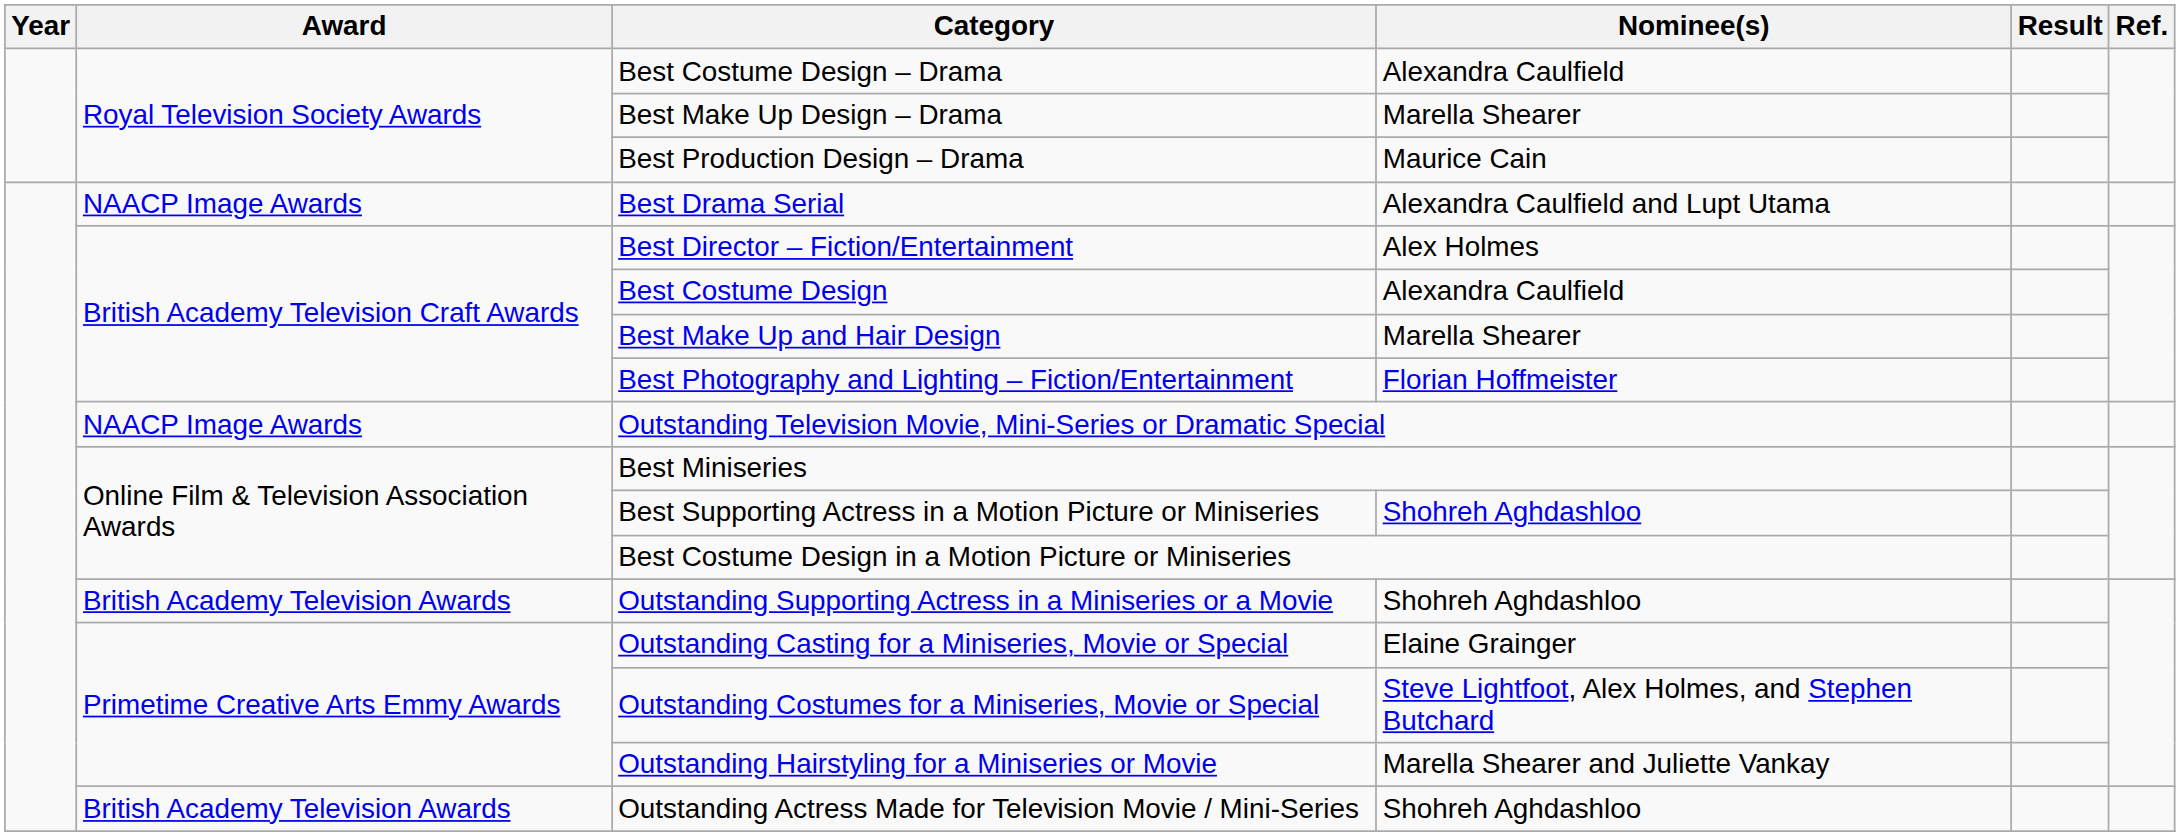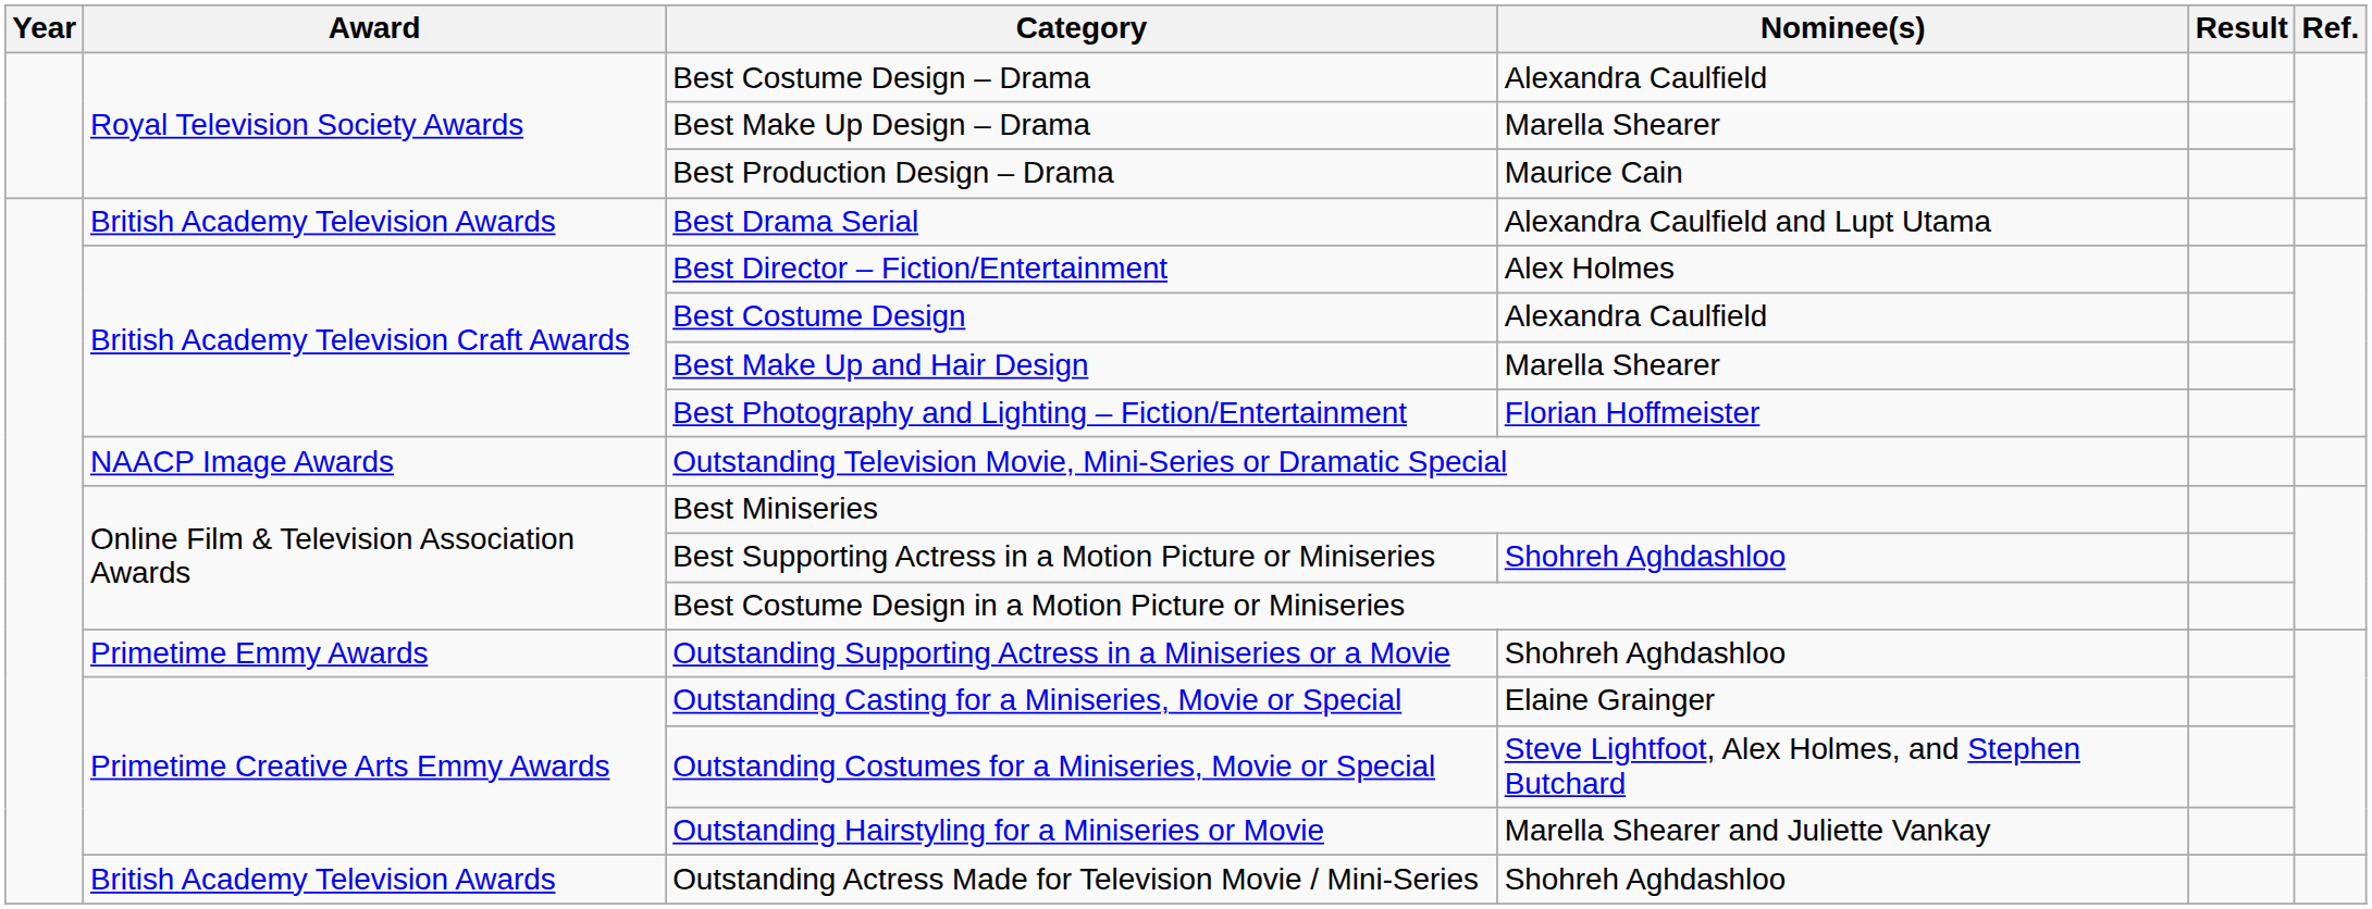 <table class="wikitable sortable">
 <tr>
 <th>Year</th>
 <th>Award</th>
 <th style="width:27em;">Category</th>
 <th>Nominee(s)</th>
 <th>Result</th>
 <th>Ref.</th>
 </tr>
 <tr>
 <td rowspan="3"></td>
 <td rowspan="3"><a href='#'>Royal Television Society Awards</a></td>
 <td>Best Costume Design – Drama</td>
 <td>Alexandra Caulfield</td>
 <td></td>
 <td align="center" rowspan="3"></td>
 </tr>
 <tr>
 <td>Best Make Up Design – Drama</td>
 <td>Marella Shearer</td>
 <td></td>
 </tr>
 <tr>
 <td>Best Production Design – Drama</td>
 <td>Maurice Cain</td>
 <td></td>
 </tr>
 <tr>
 <td rowspan="14"></td>
-<td><a href='#'>NAACP Image Awards</a></td>
+<td><a href='#'>British Academy Television Awards</a></td>
 <td><a href='#'>Best Drama Serial</a></td>
 <td>Alexandra Caulfield and Lupt Utama </td>
 <td></td>
 <td align="center"></td>
 </tr>
 <tr>
 <td rowspan="4"><a href='#'>British Academy Television Craft Awards</a></td>
 <td><a href='#'>Best Director – Fiction/Entertainment</a></td>
 <td>Alex Holmes</td>
 <td></td>
 <td align="center" rowspan="4"></td>
 </tr>
 <tr>
 <td><a href='#'>Best Costume Design</a></td>
 <td>Alexandra Caulfield</td>
 <td></td>
 </tr>
 <tr>
 <td><a href='#'>Best Make Up and Hair Design</a></td>
 <td>Marella Shearer</td>
 <td></td>
 </tr>
 <tr>
 <td><a href='#'>Best Photography and Lighting – Fiction/Entertainment</a></td>
 <td><a href='#'>Florian Hoffmeister</a></td>
 <td></td>
 </tr>
 <tr>
 <td><a href='#'>NAACP Image Awards</a></td>
 <td colspan="2"><a href='#'>Outstanding Television Movie, Mini-Series or Dramatic Special</a></td>
 <td></td>
 <td align="center"></td>
 </tr>
 <tr>
 <td rowspan="3">Online Film & Television Association Awards</td>
 <td colspan="2">Best Miniseries</td>
 <td></td>
 <td align="center" rowspan="3"></td>
 </tr>
 <tr>
 <td>Best Supporting Actress in a Motion Picture or Miniseries</td>
 <td><a href='#'>Shohreh Aghdashloo</a></td>
 <td></td>
 </tr>
 <tr>
 <td colspan="2">Best Costume Design in a Motion Picture or Miniseries</td>
 <td></td>
 </tr>
 <tr>
-<td><a href='#'>British Academy Television Awards</a></td>
+<td><a href='#'>Primetime Emmy Awards</a></td>
 <td><a href='#'>Outstanding Supporting Actress in a Miniseries or a Movie</a></td>
 <td>Shohreh Aghdashloo</td>
 <td></td>
 <td align="center" rowspan="4"></td>
 </tr>
 <tr>
 <td rowspan="3"><a href='#'>Primetime Creative Arts Emmy Awards</a></td>
 <td><a href='#'>Outstanding Casting for a Miniseries, Movie or Special</a></td>
 <td>Elaine Grainger</td>
 <td></td>
 </tr>
 <tr>
 <td><a href='#'>Outstanding Costumes for a Miniseries, Movie or Special</a></td>
 <td><a href='#'>Steve Lightfoot</a>, Alex Holmes, and <a href='#'>Stephen Butchard</a></td>
 <td></td>
 </tr>
 <tr>
 <td><a href='#'>Outstanding Hairstyling for a Miniseries or Movie</a></td>
 <td>Marella Shearer and Juliette Vankay</td>
 <td></td>
 </tr>
 <tr>
 <td><a href='#'>British Academy Television Awards</a></td>
 <td>Outstanding Actress Made for Television Movie / Mini-Series</td>
 <td>Shohreh Aghdashloo</td>
 <td></td>
 <td align="center"></td>
 </tr>
 <tr>
 </tr>
 </table>
